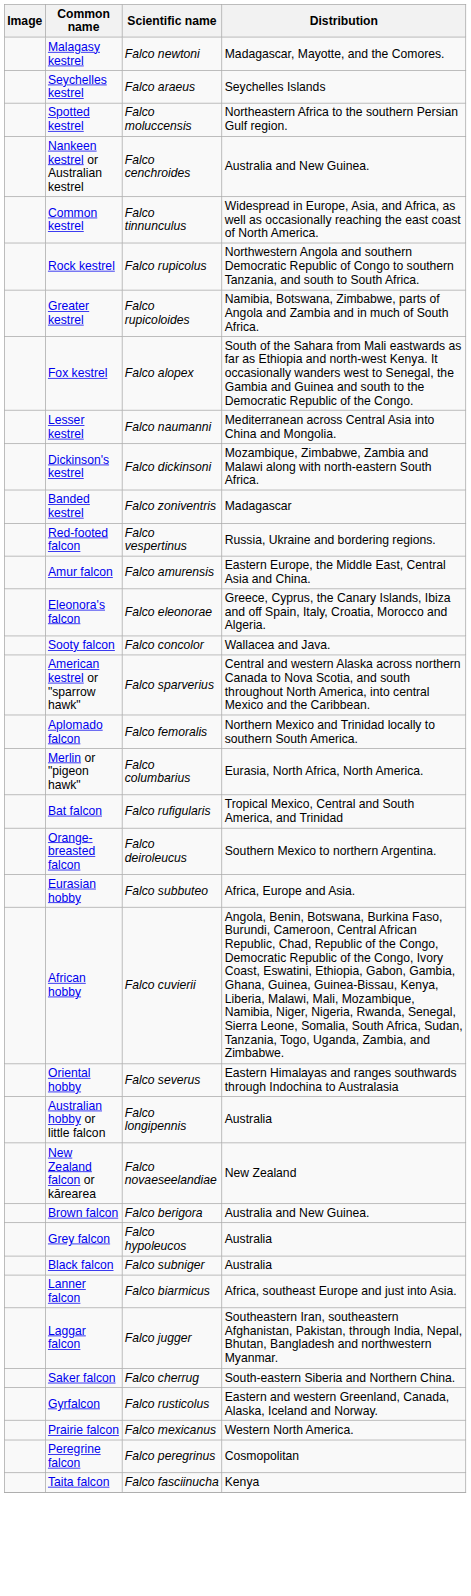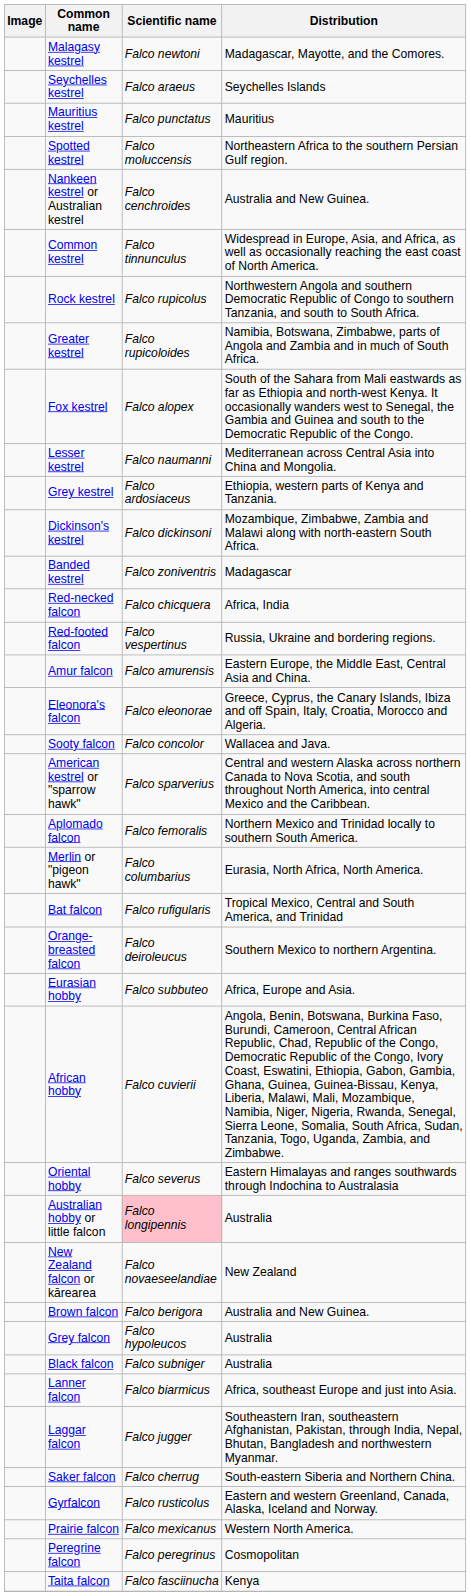 <table class="wikitable collapsible">
 <tr>
 <th>Image</th>
 <th>Common name</th>
 <th>Scientific name</th>
 <th>Distribution</th>
 </tr>
 <tr>
 <td></td>
 <td><a href='#'>Malagasy kestrel</a></td>
 <td><em>Falco newtoni</em></td>
 <td>Madagascar, Mayotte, and the Comores.</td>
 </tr>
 <tr>
 <td></td>
 <td><a href='#'>Seychelles kestrel</a></td>
 <td><em>Falco araeus</em></td>
 <td>Seychelles Islands</td>
+</tr>
+<tr>
+<td></td>
+<td><a href='#'>Mauritius kestrel</a></td>
+<td><em>Falco punctatus</em></td>
+<td>Mauritius</td>
 </tr>
 <tr>
 <td></td>
 <td><a href='#'>Spotted kestrel</a></td>
 <td><em>Falco moluccensis</em></td>
 <td>Northeastern Africa to the southern Persian Gulf region.</td>
 </tr>
 <tr>
 <td></td>
 <td><a href='#'>Nankeen kestrel</a> or Australian kestrel</td>
 <td><em>Falco cenchroides</em></td>
 <td>Australia and New Guinea.</td>
 </tr>
 <tr>
 <td></td>
 <td><a href='#'>Common kestrel</a></td>
 <td><em>Falco tinnunculus</em></td>
 <td>Widespread in Europe, Asia, and Africa, as well as occasionally reaching the east coast of North America.</td>
 </tr>
 <tr>
 <td></td>
 <td><a href='#'>Rock kestrel</a></td>
 <td><em>Falco rupicolus</em></td>
 <td>Northwestern Angola and southern Democratic Republic of Congo to southern Tanzania, and south to South Africa.</td>
 </tr>
 <tr>
 <td></td>
 <td><a href='#'>Greater kestrel</a></td>
 <td><em>Falco rupicoloides</em></td>
 <td>Namibia, Botswana, Zimbabwe, parts of Angola and Zambia and in much of South Africa.</td>
 </tr>
 <tr>
 <td></td>
 <td><a href='#'>Fox kestrel</a></td>
 <td><em>Falco alopex</em></td>
 <td>South of the Sahara from Mali eastwards as far as Ethiopia and north-west Kenya. It occasionally wanders west to Senegal, the Gambia and Guinea and south to the Democratic Republic of the Congo.</td>
 </tr>
 <tr>
 <td></td>
 <td><a href='#'>Lesser kestrel</a></td>
 <td><em>Falco naumanni</em></td>
 <td>Mediterranean across Central Asia into China and Mongolia.</td>
 </tr>
 <tr>
 <td></td>
+<td><a href='#'>Grey kestrel</a></td>
+<td><em>Falco ardosiaceus</em></td>
+<td>Ethiopia, western parts of Kenya and Tanzania.</td>
+</tr>
+<tr>
+<td></td>
 <td><a href='#'>Dickinson's kestrel</a></td>
 <td><em>Falco dickinsoni</em></td>
 <td>Mozambique, Zimbabwe, Zambia and Malawi along with north-eastern South Africa.</td>
 </tr>
 <tr>
 <td></td>
 <td><a href='#'>Banded kestrel</a></td>
 <td><em>Falco zoniventris</em></td>
 <td>Madagascar</td>
+</tr>
+<tr>
+<td></td>
+<td><a href='#'>Red-necked falcon</a></td>
+<td><em>Falco chicquera</em></td>
+<td>Africa, India</td>
 </tr>
 <tr>
 <td></td>
 <td><a href='#'>Red-footed falcon</a></td>
 <td><em>Falco vespertinus</em></td>
 <td>Russia, Ukraine and bordering regions.</td>
 </tr>
 <tr>
 <td></td>
 <td><a href='#'>Amur falcon</a></td>
 <td><em>Falco amurensis</em></td>
 <td>Eastern Europe, the Middle East, Central Asia and China.</td>
 </tr>
 <tr>
 <td></td>
 <td><a href='#'>Eleonora's falcon</a></td>
 <td><em>Falco eleonorae</em></td>
 <td>Greece, Cyprus, the Canary Islands, Ibiza and off Spain, Italy, Croatia, Morocco and Algeria.</td>
 </tr>
 <tr>
 <td></td>
 <td><a href='#'>Sooty falcon</a></td>
 <td><em>Falco concolor</em></td>
 <td>Wallacea and Java.</td>
 </tr>
 <tr>
 <td></td>
 <td><a href='#'>American kestrel</a> or "sparrow hawk"</td>
 <td><em>Falco sparverius</em></td>
 <td>Central and western Alaska across northern Canada to Nova Scotia, and south throughout North America, into central Mexico and the Caribbean.</td>
 </tr>
 <tr>
 <td></td>
 <td><a href='#'>Aplomado falcon</a></td>
 <td><em>Falco femoralis</em></td>
 <td>Northern Mexico and Trinidad locally to southern South America.</td>
 </tr>
 <tr>
 <td></td>
 <td><a href='#'>Merlin</a> or "pigeon hawk"</td>
 <td><em>Falco columbarius</em></td>
 <td>Eurasia, North Africa, North America.</td>
 </tr>
 <tr>
 <td></td>
 <td><a href='#'>Bat falcon</a></td>
 <td><em>Falco rufigularis</em></td>
 <td>Tropical Mexico, Central and South America, and Trinidad</td>
 </tr>
 <tr>
 <td></td>
 <td><a href='#'>Orange-breasted falcon</a></td>
 <td><em>Falco deiroleucus</em></td>
 <td>Southern Mexico to northern Argentina.</td>
 </tr>
 <tr>
 <td></td>
 <td><a href='#'>Eurasian hobby</a></td>
 <td><em>Falco subbuteo</em></td>
 <td>Africa, Europe and Asia.</td>
 </tr>
 <tr>
 <td></td>
 <td><a href='#'>African hobby</a></td>
 <td><em>Falco cuvierii</em></td>
 <td>Angola, Benin, Botswana, Burkina Faso, Burundi, Cameroon, Central African Republic, Chad, Republic of the Congo, Democratic Republic of the Congo, Ivory Coast, Eswatini, Ethiopia, Gabon, Gambia, Ghana, Guinea, Guinea-Bissau, Kenya, Liberia, Malawi, Mali, Mozambique, Namibia, Niger, Nigeria, Rwanda, Senegal, Sierra Leone, Somalia, South Africa, Sudan, Tanzania, Togo, Uganda, Zambia, and Zimbabwe.</td>
 </tr>
 <tr>
 <td></td>
 <td><a href='#'>Oriental hobby</a></td>
 <td><em>Falco severus</em></td>
 <td>Eastern Himalayas and ranges southwards through Indochina to Australasia</td>
 </tr>
 <tr>
 <td></td>
 <td><a href='#'>Australian hobby</a> or little falcon</td>
-<td><em>Falco longipennis</em></td>
+<td style="background: pink;"><em>Falco longipennis</em></td>
 <td>Australia</td>
 </tr>
 <tr>
 <td></td>
 <td><a href='#'>New Zealand falcon</a> or kārearea</td>
 <td><em>Falco novaeseelandiae</em></td>
 <td>New Zealand</td>
 </tr>
 <tr>
 <td></td>
 <td><a href='#'>Brown falcon</a></td>
 <td><em>Falco berigora</em></td>
 <td>Australia and New Guinea.</td>
 </tr>
 <tr>
 <td></td>
 <td><a href='#'>Grey falcon</a></td>
 <td><em>Falco hypoleucos</em></td>
 <td>Australia</td>
 </tr>
 <tr>
 <td></td>
 <td><a href='#'>Black falcon</a></td>
 <td><em>Falco subniger</em></td>
 <td>Australia</td>
 </tr>
 <tr>
 <td></td>
 <td><a href='#'>Lanner falcon</a></td>
 <td><em>Falco biarmicus</em></td>
 <td>Africa, southeast Europe and just into Asia.</td>
 </tr>
 <tr>
 <td></td>
 <td><a href='#'>Laggar falcon</a></td>
 <td><em>Falco jugger</em></td>
 <td>Southeastern Iran, southeastern Afghanistan, Pakistan, through India, Nepal, Bhutan, Bangladesh and northwestern Myanmar.</td>
 </tr>
 <tr>
 <td></td>
 <td><a href='#'>Saker falcon</a></td>
 <td><em>Falco cherrug</em></td>
 <td>South-eastern Siberia and Northern China.</td>
 </tr>
 <tr>
 <td></td>
 <td><a href='#'>Gyrfalcon</a></td>
 <td><em>Falco rusticolus</em></td>
 <td>Eastern and western Greenland, Canada, Alaska, Iceland and Norway.</td>
 </tr>
 <tr>
 <td></td>
 <td><a href='#'>Prairie falcon</a></td>
 <td><em>Falco mexicanus</em></td>
 <td>Western North America.</td>
 </tr>
 <tr>
 <td></td>
 <td><a href='#'>Peregrine falcon</a></td>
 <td><em>Falco peregrinus</em></td>
 <td>Cosmopolitan</td>
 </tr>
 <tr>
 <td></td>
 <td><a href='#'>Taita falcon</a></td>
 <td><em>Falco fasciinucha</em></td>
 <td>Kenya</td>
 </tr>
 <tr>
 </tr>
 </table>
